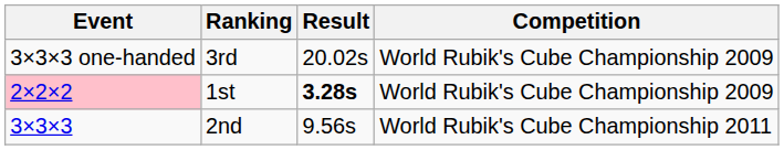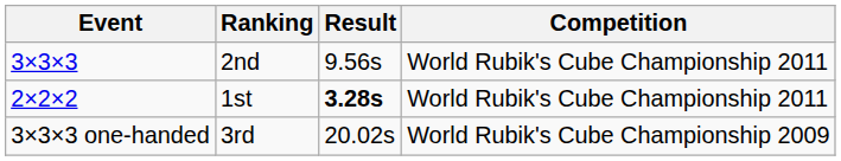 <table class="wikitable">
 <tr>
 <th>Event</th>
 <th>Ranking</th>
 <th>Result</th>
 <th>Competition</th>
 </tr>
 <tr>
+<td><a href='#'>3×3×3</a></td>
+<td>2nd</td>
+<td>9.56s</td>
+<td>World Rubik's Cube Championship 2011</td>
+</tr>
+<tr>
+<td><a href='#'>2×2×2</a></td>
+<td>1st</td>
+<td><strong>3.28s</strong></td>
+<td>World Rubik's Cube Championship 2011</td>
+</tr>
+<tr>
 <td>3×3×3 one-handed</td>
 <td>3rd</td>
 <td>20.02s</td>
 <td>World Rubik's Cube Championship 2009</td>
 </tr>
-<tr>
-<td style="background: pink;"><a href='#'>2×2×2</a></td>
-<td>1st</td>
-<td><strong>3.28s</strong></td>
-<td>World Rubik's Cube Championship 2009</td>
-</tr>
-<tr>
-<td><a href='#'>3×3×3</a></td>
-<td>2nd</td>
-<td>9.56s</td>
-<td>World Rubik's Cube Championship 2011</td>
-</tr>
 </table>
